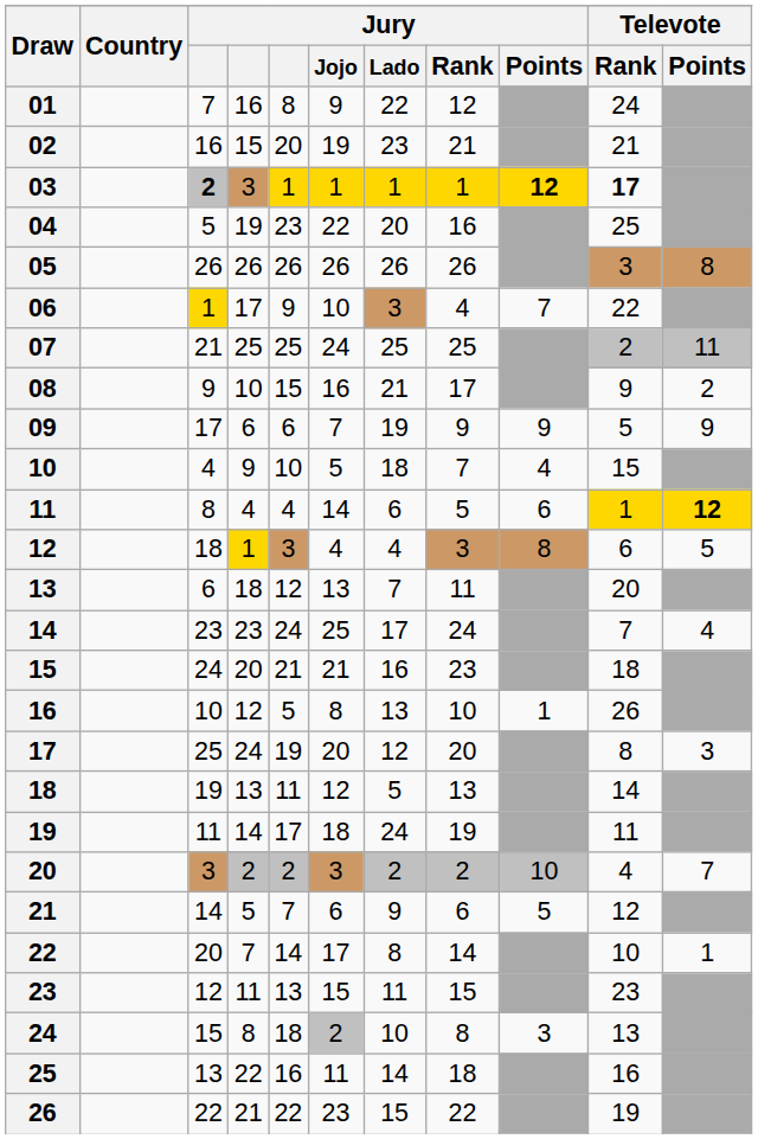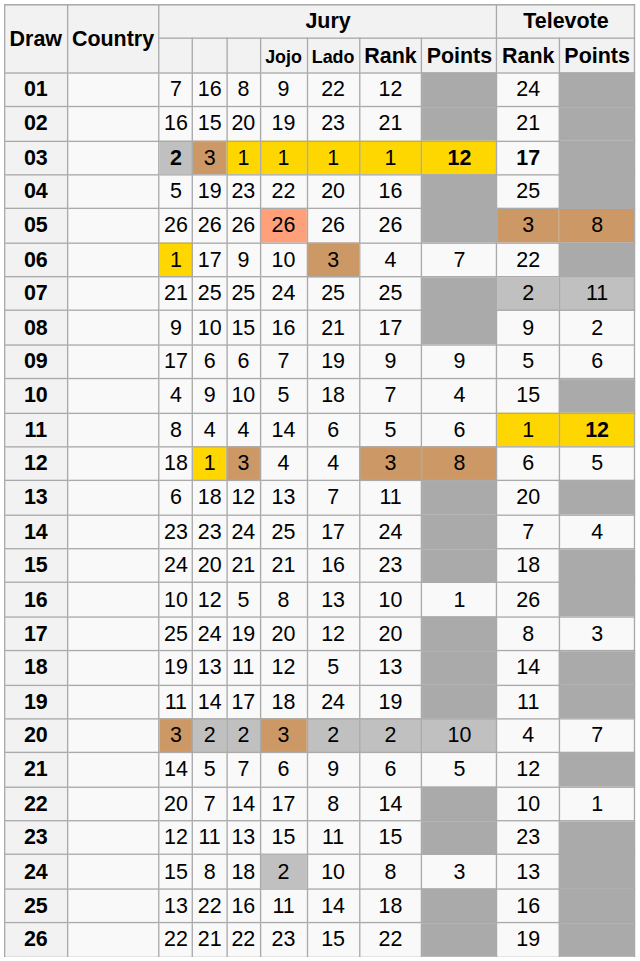 <table class="sortable wikitable collapsible plainrowheaders" style="text-align:center;">
 <tr>
 </tr>
 <tr>
 <th scope="col" rowspan="2">Draw</th>
 <th scope="col" rowspan="2">Country</th>
 <th scope="col" colspan="7">Jury</th>
 <th scope="col" colspan="2">Televote</th>
 </tr>
 <tr>
 <th scope="col"><small></small></th>
 <th scope="col"><small></small></th>
 <th scope="col"><small></small></th>
 <th scope="col"><small>Jojo</small></th>
 <th scope="col"><small>Lado</small></th>
 <th scope="col">Rank</th>
 <th scope="col">Points</th>
 <th scope="col">Rank</th>
 <th scope="col">Points</th>
 </tr>
 <tr>
 <th scope="row" style="text-align:center;">01</th>
 <td style="text-align:left;"></td>
 <td>7</td>
 <td>16</td>
 <td>8</td>
 <td>9</td>
 <td>22</td>
 <td>12</td>
 <td style="background:#AAAAAA;"></td>
 <td>24</td>
 <td style="background:#AAAAAA;"></td>
 </tr>
 <tr>
 <th scope="row" style="text-align:center;">02</th>
 <td style="text-align:left;"></td>
 <td>16</td>
 <td>15</td>
 <td>20</td>
 <td>19</td>
 <td>23</td>
 <td>21</td>
 <td style="background:#AAAAAA;"></td>
 <td>21</td>
 <td style="background:#AAAAAA;"></td>
 </tr>
 <tr>
 <th scope="row" style="text-align:center;">03</th>
 <td style="text-align:left;"></td>
 <td style="background:silver;"><strong>2</strong></td>
 <td style="background:#CC9966;">3</td>
 <td style="background:gold;">1</td>
 <td style="background:gold;">1</td>
 <td style="background:gold;">1</td>
 <td style="background:gold;">1</td>
 <td style="background:gold;"><strong>12</strong></td>
 <td><strong>17</strong></td>
 <td style="background:#AAAAAA;"></td>
 </tr>
 <tr>
 <th scope="row" style="text-align:center;">04</th>
 <td style="text-align:left;"></td>
 <td>5</td>
 <td>19</td>
 <td>23</td>
 <td>22</td>
 <td>20</td>
 <td>16</td>
 <td style="background:#AAAAAA;"></td>
 <td>25</td>
 <td style="background:#AAAAAA;"></td>
 </tr>
 <tr>
 <th scope="row" style="text-align:center;">05</th>
 <td style="text-align:left;"></td>
 <td>26</td>
 <td>26</td>
 <td>26</td>
-<td>26</td>
+<td style="background: lightsalmon;">26</td>
 <td>26</td>
 <td>26</td>
 <td style="background:#AAAAAA;"></td>
 <td style="background:#CC9966;">3</td>
 <td style="background:#CC9966;">8</td>
 </tr>
 <tr>
 <th scope="row" style="text-align:center;">06</th>
 <td style="text-align:left;"></td>
 <td style="background:gold;">1</td>
 <td>17</td>
 <td>9</td>
 <td>10</td>
 <td style="background:#CC9966;">3</td>
 <td>4</td>
 <td>7</td>
 <td>22</td>
 <td style="background:#AAAAAA;"></td>
 </tr>
 <tr>
 <th scope="row" style="text-align:center;">07</th>
 <td style="text-align:left;"></td>
 <td>21</td>
 <td>25</td>
 <td>25</td>
 <td>24</td>
 <td>25</td>
 <td>25</td>
 <td style="background:#AAAAAA;"></td>
 <td style="background:silver;">2</td>
 <td style="background:silver;">11</td>
 </tr>
 <tr>
 <th scope="row" style="text-align:center;">08</th>
 <td style="text-align:left;"></td>
 <td>9</td>
 <td>10</td>
 <td>15</td>
 <td>16</td>
 <td>21</td>
 <td>17</td>
 <td style="background:#AAAAAA;"></td>
 <td>9</td>
 <td>2</td>
 </tr>
 <tr>
 <th scope="row" style="text-align:center;">09</th>
 <td style="text-align:left;"></td>
 <td>17</td>
 <td>6</td>
 <td>6</td>
 <td>7</td>
 <td>19</td>
 <td>9</td>
 <td>9</td>
 <td>5</td>
-<td>9</td>
+<td>6</td>
 </tr>
 <tr>
 <th scope="row" style="text-align:center;">10</th>
 <td style="text-align:left;"></td>
 <td>4</td>
 <td>9</td>
 <td>10</td>
 <td>5</td>
 <td>18</td>
 <td>7</td>
 <td>4</td>
 <td>15</td>
 <td style="background:#AAAAAA;"></td>
 </tr>
 <tr>
 <th scope="row" style="text-align:center;">11</th>
 <td style="text-align:left;"></td>
 <td>8</td>
 <td>4</td>
 <td>4</td>
 <td>14</td>
 <td>6</td>
 <td>5</td>
 <td>6</td>
 <td style="background:gold;">1</td>
 <td style="background:gold;"><strong>12</strong></td>
 </tr>
 <tr>
 <th scope="row" style="text-align:center;">12</th>
 <td style="text-align:left;"></td>
 <td>18</td>
 <td style="background:gold;">1</td>
 <td style="background:#CC9966;">3</td>
 <td>4</td>
 <td>4</td>
 <td style="background:#CC9966;">3</td>
 <td style="background:#CC9966;">8</td>
 <td>6</td>
 <td>5</td>
 </tr>
 <tr>
 <th scope="row" style="text-align:center;">13</th>
 <td style="text-align:left;"></td>
 <td>6</td>
 <td>18</td>
 <td>12</td>
 <td>13</td>
 <td>7</td>
 <td>11</td>
 <td style="background:#AAAAAA;"></td>
 <td>20</td>
 <td style="background:#AAAAAA;"></td>
 </tr>
 <tr>
 <th scope="row" style="text-align:center;">14</th>
 <td style="text-align:left;"></td>
 <td>23</td>
 <td>23</td>
 <td>24</td>
 <td>25</td>
 <td>17</td>
 <td>24</td>
 <td style="background:#AAAAAA;"></td>
 <td>7</td>
 <td>4</td>
 </tr>
 <tr>
 <th scope="row" style="text-align:center;">15</th>
 <td style="text-align:left;"></td>
 <td>24</td>
 <td>20</td>
 <td>21</td>
 <td>21</td>
 <td>16</td>
 <td>23</td>
 <td style="background:#AAAAAA;"></td>
 <td>18</td>
 <td style="background:#AAAAAA;"></td>
 </tr>
 <tr>
 <th scope="row" style="text-align:center;">16</th>
 <td style="text-align:left;"></td>
 <td>10</td>
 <td>12</td>
 <td>5</td>
 <td>8</td>
 <td>13</td>
 <td>10</td>
 <td>1</td>
 <td>26</td>
 <td style="background:#AAAAAA;"></td>
 </tr>
 <tr>
 <th scope="row" style="text-align:center;">17</th>
 <td style="text-align:left;"></td>
 <td>25</td>
 <td>24</td>
 <td>19</td>
 <td>20</td>
 <td>12</td>
 <td>20</td>
 <td style="background:#AAAAAA;"></td>
 <td>8</td>
 <td>3</td>
 </tr>
 <tr>
 <th scope="row" style="text-align:center;">18</th>
 <td style="text-align:left;"></td>
 <td>19</td>
 <td>13</td>
 <td>11</td>
 <td>12</td>
 <td>5</td>
 <td>13</td>
 <td style="background:#AAAAAA;"></td>
 <td>14</td>
 <td style="background:#AAAAAA;"></td>
 </tr>
 <tr>
 <th scope="row" style="text-align:center;">19</th>
 <td style="text-align:left;"></td>
 <td>11</td>
 <td>14</td>
 <td>17</td>
 <td>18</td>
 <td>24</td>
 <td>19</td>
 <td style="background:#AAAAAA;"></td>
 <td>11</td>
 <td style="background:#AAAAAA;"></td>
 </tr>
 <tr>
 <th scope="row" style="text-align:center;">20</th>
 <td style="text-align:left;"></td>
 <td style="background:#CC9966;">3</td>
 <td style="background:silver;">2</td>
 <td style="background:silver;">2</td>
 <td style="background:#CC9966;">3</td>
 <td style="background:silver;">2</td>
 <td style="background:silver;">2</td>
 <td style="background:silver;">10</td>
 <td>4</td>
 <td>7</td>
 </tr>
 <tr>
 <th scope="row" style="text-align:center;">21</th>
 <td style="text-align:left;"></td>
 <td>14</td>
 <td>5</td>
 <td>7</td>
 <td>6</td>
 <td>9</td>
 <td>6</td>
 <td>5</td>
 <td>12</td>
 <td style="background:#AAAAAA;"></td>
 </tr>
 <tr>
 <th scope="row" style="text-align:center;">22</th>
 <td style="text-align:left;"></td>
 <td>20</td>
 <td>7</td>
 <td>14</td>
 <td>17</td>
 <td>8</td>
 <td>14</td>
 <td style="background:#AAAAAA;"></td>
 <td>10</td>
 <td>1</td>
 </tr>
 <tr>
 <th scope="row" style="text-align:center;">23</th>
 <td style="text-align:left;"></td>
 <td>12</td>
 <td>11</td>
 <td>13</td>
 <td>15</td>
 <td>11</td>
 <td>15</td>
 <td style="background:#AAAAAA;"></td>
 <td>23</td>
 <td style="background:#AAAAAA;"></td>
 </tr>
 <tr>
 <th scope="row" style="text-align:center;">24</th>
 <td style="text-align:left;"></td>
 <td>15</td>
 <td>8</td>
 <td>18</td>
 <td style="background:silver;">2</td>
 <td>10</td>
 <td>8</td>
 <td>3</td>
 <td>13</td>
 <td style="background:#AAAAAA;"></td>
 </tr>
 <tr>
 <th scope="row" style="text-align:center;">25</th>
 <td style="text-align:left;"></td>
 <td>13</td>
 <td>22</td>
 <td>16</td>
 <td>11</td>
 <td>14</td>
 <td>18</td>
 <td style="background:#AAAAAA;"></td>
 <td>16</td>
 <td style="background:#AAAAAA;"></td>
 </tr>
 <tr>
 <th scope="row" style="text-align:center;">26</th>
 <td style="text-align:left;"></td>
 <td>22</td>
 <td>21</td>
 <td>22</td>
 <td>23</td>
 <td>15</td>
 <td>22</td>
 <td style="background:#AAAAAA;"></td>
 <td>19</td>
 <td style="background:#AAAAAA;"></td>
 </tr>
 </table>
